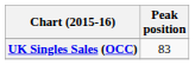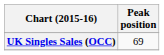 <table class="wikitable sortable plainrowheaders" style="text-align:center">
 <tr>
 <th scope="col">Chart (2015-16)</th>
 <th scope="col">Peak<br>position</th>
 </tr>
 <tr>
 </tr>
 <tr>
 </tr>
 <tr>
 </tr>
 <tr>
 </tr>
 <tr>
 <th scope="row"><a href='#'>UK Singles Sales</a> (<a href='#'>OCC</a>)</th>
-<td>83</td>
+<td>69</td>
 </tr>
 <tr>
 </tr>
 </table>
